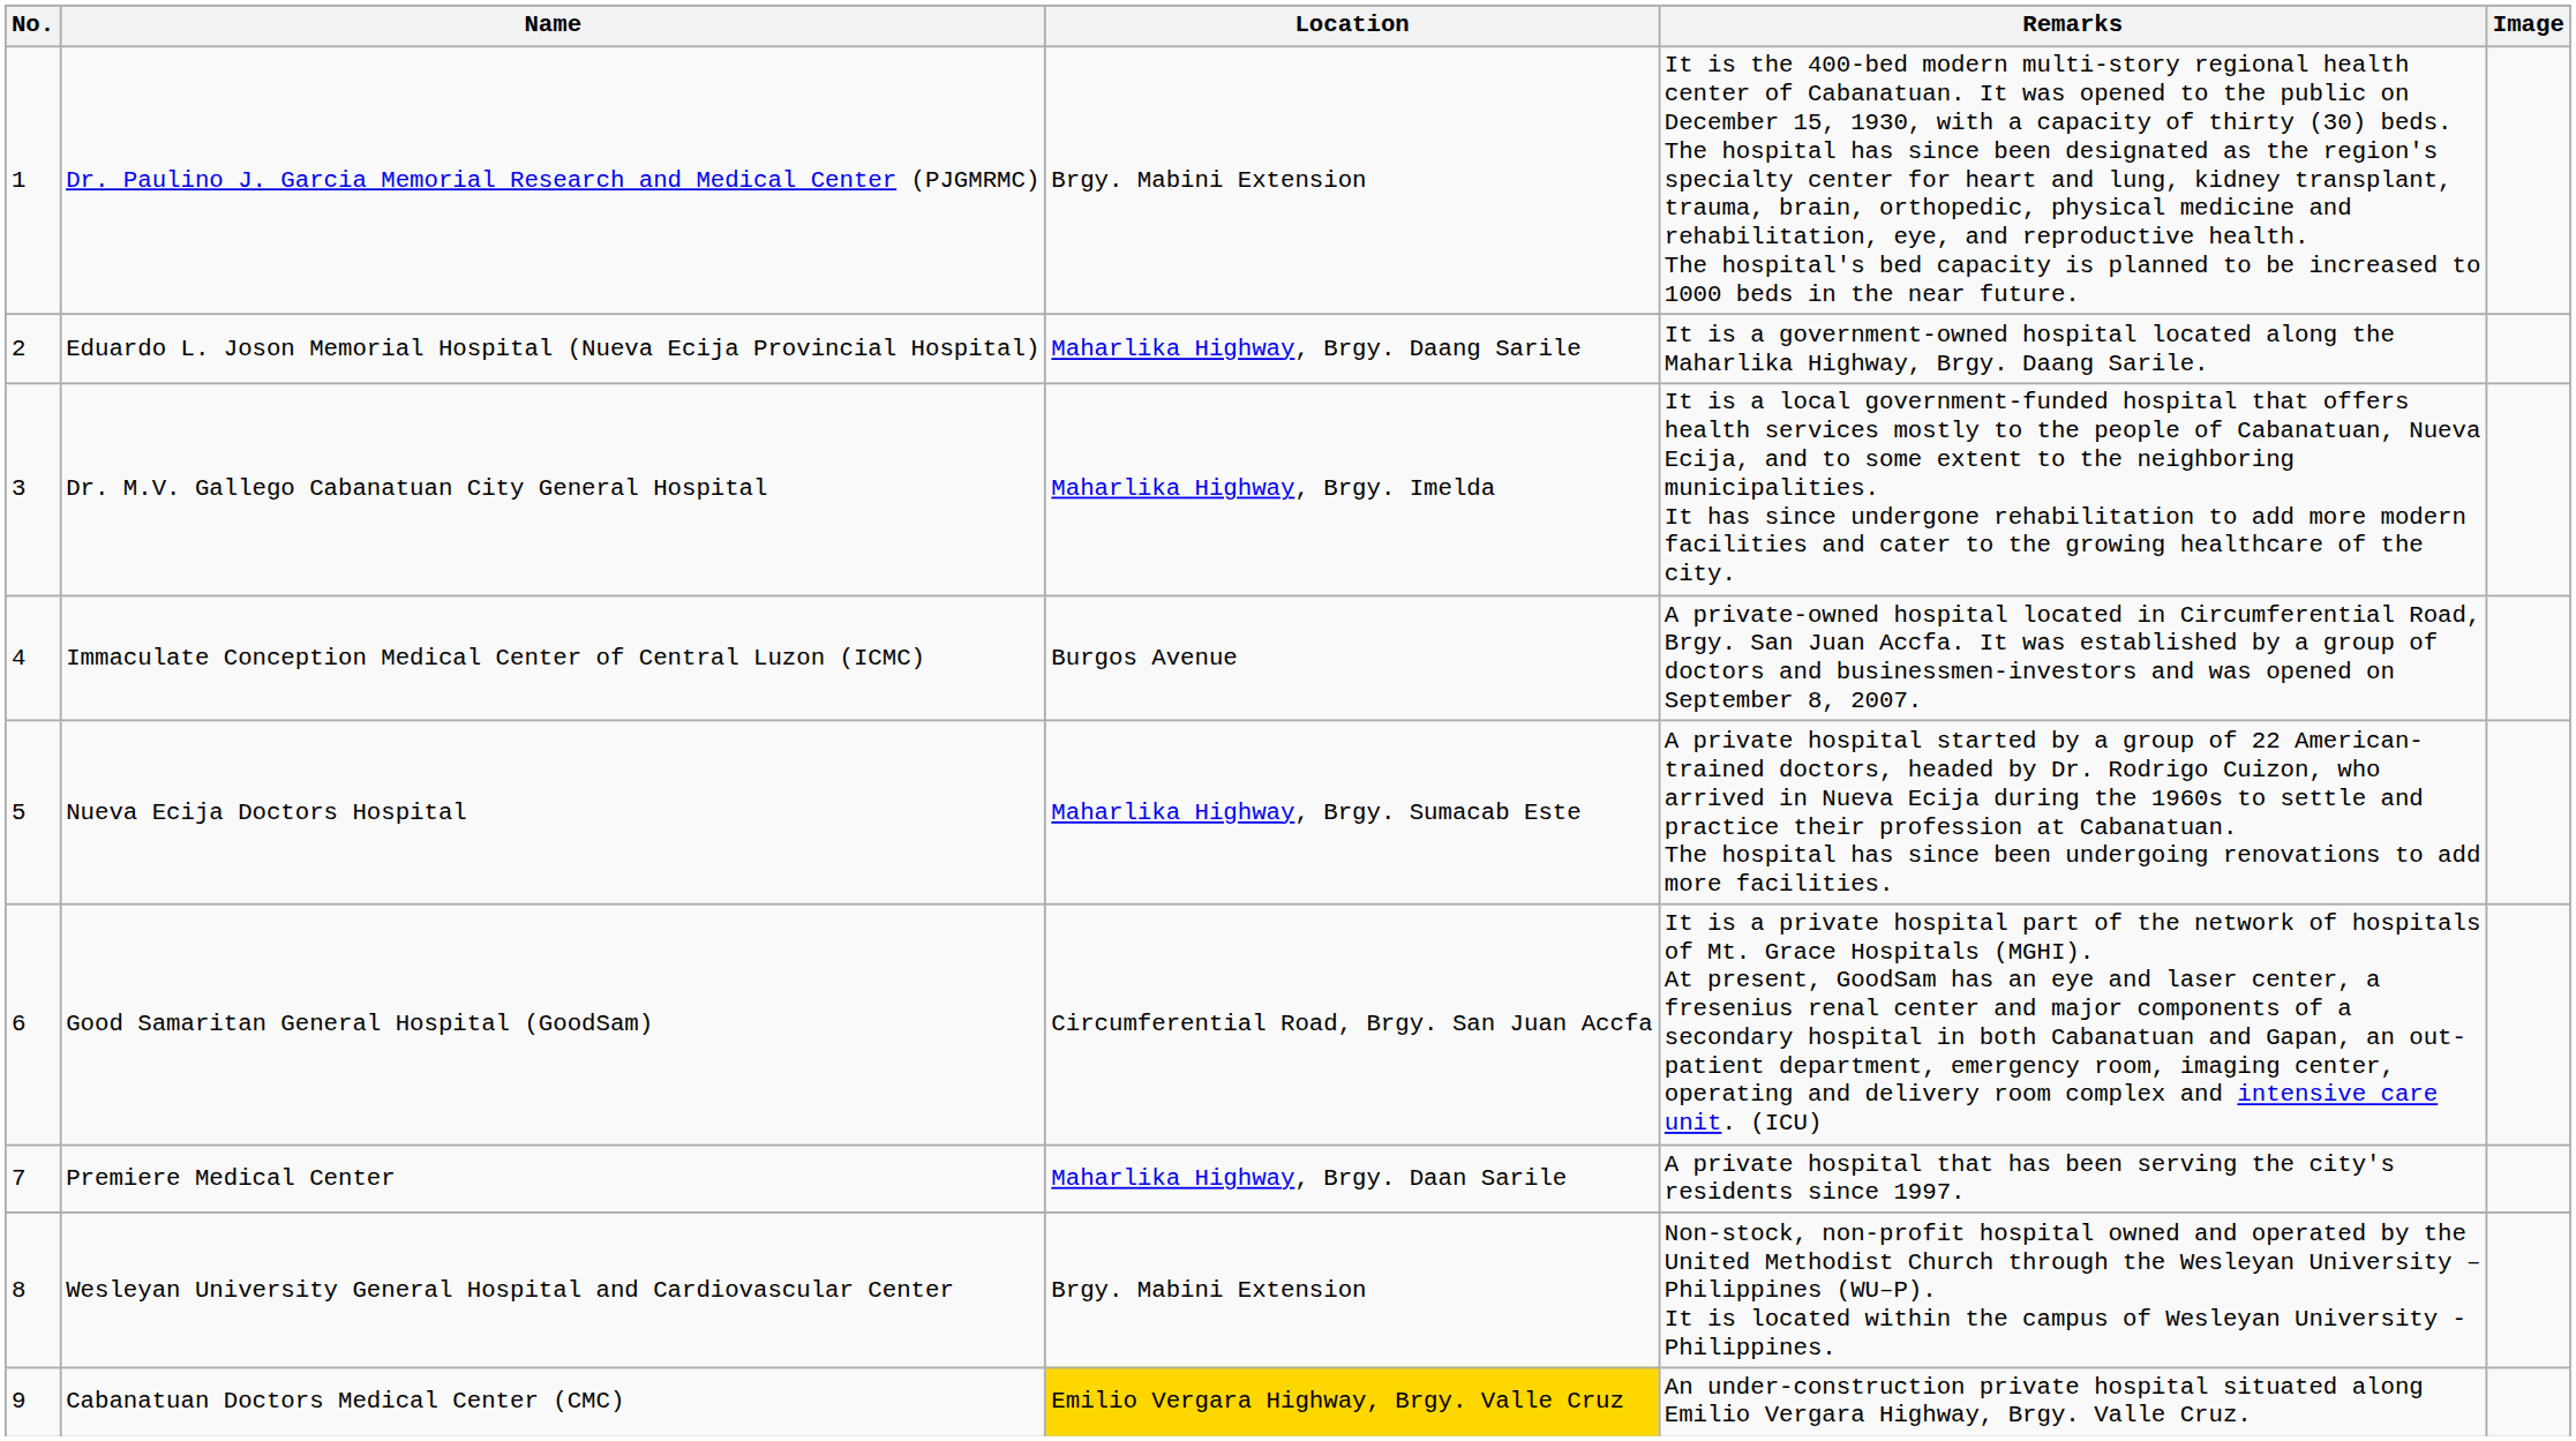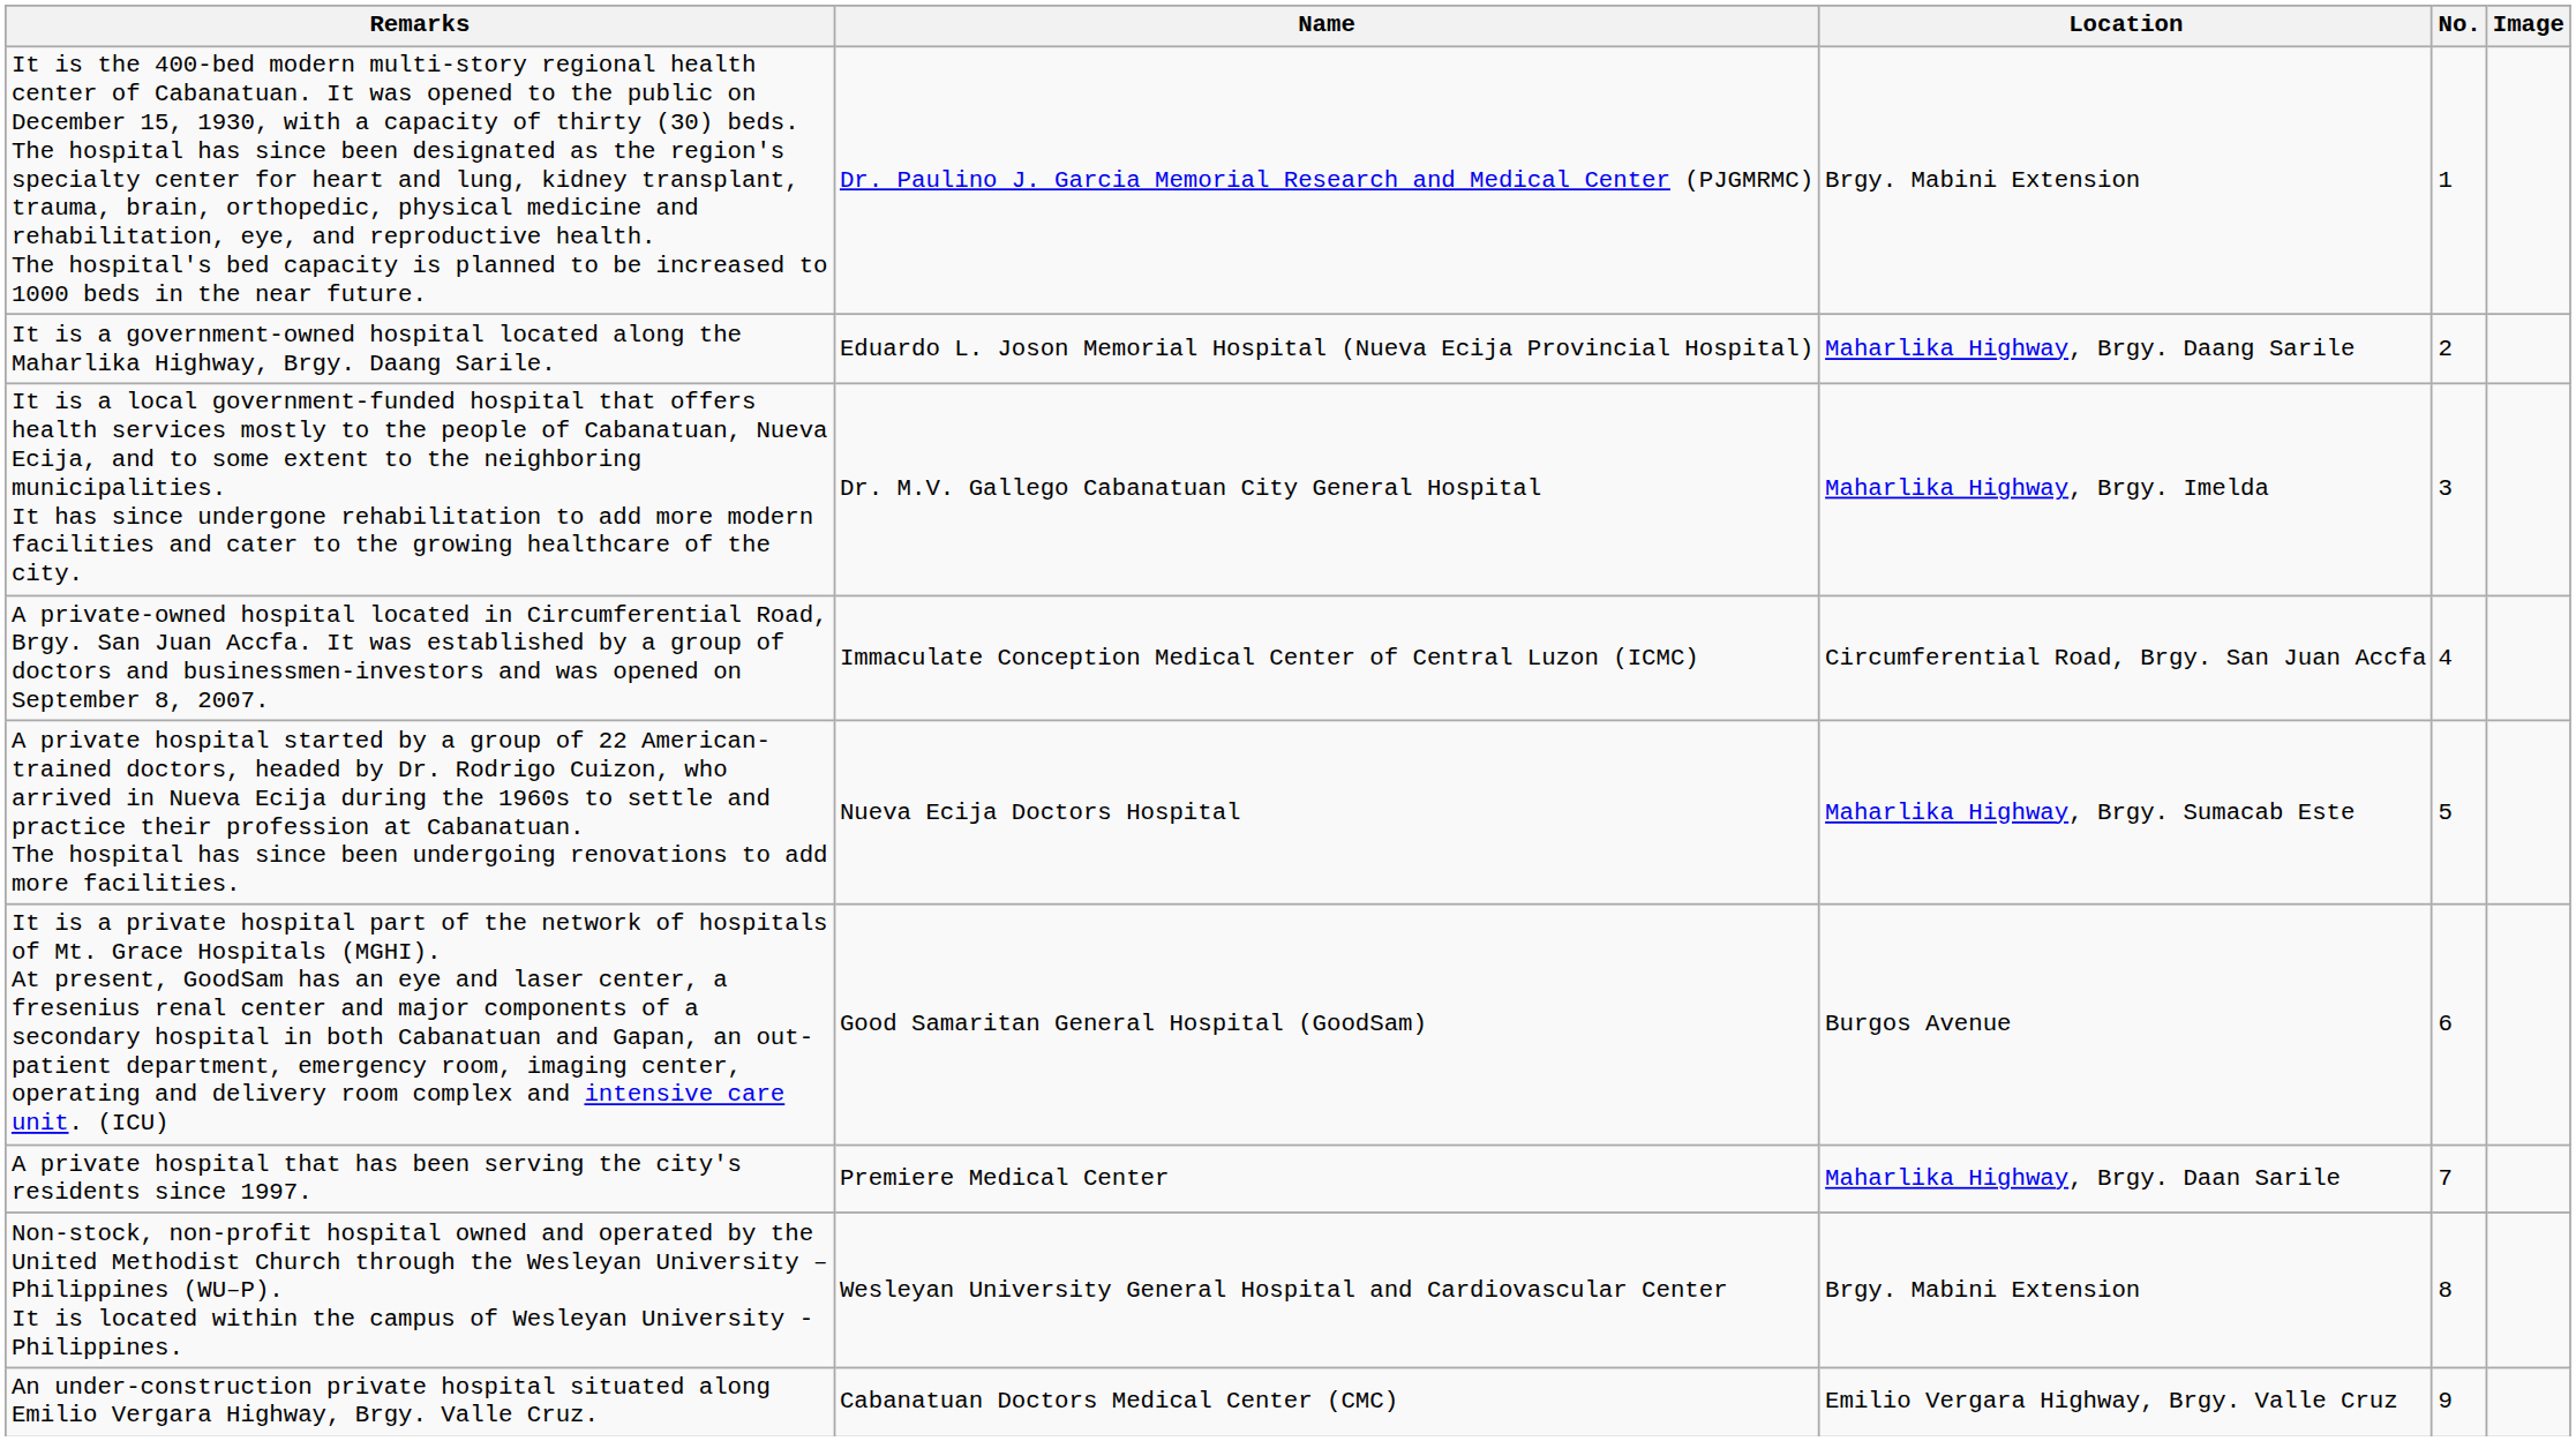 <table class="wikitable sortable" style="font-size:90%;">
 <tr>
-<th>No.</th>
+<th style="width:300pt;">Remarks</th>
 <th>Name</th>
 <th class="unsortable">Location</th>
-<th style="width:300pt;">Remarks</th>
+<th>No.</th>
 <th>Image</th>
 </tr>
 <tr>
-<td>1</td>
+<td>It is the 400-bed modern multi-story regional health center of Cabanatuan. It was opened to the public on December 15, 1930, with a capacity of thirty (30) beds. The hospital has since been designated as the region's specialty center for heart and lung, kidney transplant, trauma, brain, orthopedic, physical medicine and rehabilitation, eye, and reproductive health.<br>The hospital's bed capacity is planned to be increased to 1000 beds in the near future.</td>
 <td><a href='#'>Dr. Paulino J. Garcia Memorial Research and Medical Center</a> (PJGMRMC)</td>
 <td>Brgy. Mabini Extension</td>
-<td>It is the 400-bed modern multi-story regional health center of Cabanatuan. It was opened to the public on December 15, 1930, with a capacity of thirty (30) beds. The hospital has since been designated as the region's specialty center for heart and lung, kidney transplant, trauma, brain, orthopedic, physical medicine and rehabilitation, eye, and reproductive health.<br>The hospital's bed capacity is planned to be increased to 1000 beds in the near future.</td>
+<td>1</td>
 <td></td>
 </tr>
 <tr>
-<td>2</td>
+<td>It is a government-owned hospital located along the Maharlika Highway, Brgy. Daang Sarile.</td>
 <td>Eduardo L. Joson Memorial Hospital (Nueva Ecija Provincial Hospital)</td>
 <td><a href='#'>Maharlika Highway</a>, Brgy. Daang Sarile</td>
-<td>It is a government-owned hospital located along the Maharlika Highway, Brgy. Daang Sarile.</td>
+<td>2</td>
 <td></td>
 </tr>
 <tr>
-<td>3</td>
+<td>It is a local government-funded hospital that offers health services mostly to the people of Cabanatuan, Nueva Ecija, and to some extent to the neighboring municipalities.<br>It has since undergone rehabilitation to add more modern facilities and cater to the growing healthcare of the city.</td>
 <td>Dr. M.V. Gallego Cabanatuan City General Hospital</td>
 <td><a href='#'>Maharlika Highway</a>, Brgy. Imelda</td>
-<td>It is a local government-funded hospital that offers health services mostly to the people of Cabanatuan, Nueva Ecija, and to some extent to the neighboring municipalities.<br>It has since undergone rehabilitation to add more modern facilities and cater to the growing healthcare of the city.</td>
+<td>3</td>
 <td></td>
 </tr>
 <tr>
+<td>A private-owned hospital located in Circumferential Road, Brgy. San Juan Accfa. It was established by a group of doctors and businessmen-investors and was opened on September 8, 2007.</td>
+<td>Immaculate Conception Medical Center of Central Luzon (ICMC)</td>
+<td>Circumferential Road, Brgy. San Juan Accfa</td>
 <td>4</td>
-<td>Immaculate Conception Medical Center of Central Luzon (ICMC)</td>
-<td>Burgos Avenue</td>
-<td>A private-owned hospital located in Circumferential Road, Brgy. San Juan Accfa. It was established by a group of doctors and businessmen-investors and was opened on September 8, 2007.</td>
 <td></td>
 </tr>
 <tr>
-<td>5</td>
+<td>A private hospital started by a group of 22 American-trained doctors, headed by Dr. Rodrigo Cuizon, who arrived in Nueva Ecija during the 1960s to settle and practice their profession at Cabanatuan.<br>The hospital has since been undergoing renovations to add more facilities.</td>
 <td>Nueva Ecija Doctors Hospital</td>
 <td><a href='#'>Maharlika Highway</a>, Brgy. Sumacab Este</td>
-<td>A private hospital started by a group of 22 American-trained doctors, headed by Dr. Rodrigo Cuizon, who arrived in Nueva Ecija during the 1960s to settle and practice their profession at Cabanatuan.<br>The hospital has since been undergoing renovations to add more facilities.</td>
+<td>5</td>
 <td></td>
 </tr>
 <tr>
+<td>It is a private hospital part of the network of hospitals of Mt. Grace Hospitals (MGHI).<br>At present, GoodSam has an eye and laser center, a fresenius renal center and major components of a secondary hospital in both Cabanatuan and Gapan, an out-patient department, emergency room, imaging center, operating and delivery room complex and <a href='#'>intensive care unit</a>. (ICU)</td>
+<td>Good Samaritan General Hospital (GoodSam)</td>
+<td>Burgos Avenue</td>
 <td>6</td>
-<td>Good Samaritan General Hospital (GoodSam)</td>
-<td>Circumferential Road, Brgy. San Juan Accfa</td>
-<td>It is a private hospital part of the network of hospitals of Mt. Grace Hospitals (MGHI).<br>At present, GoodSam has an eye and laser center, a fresenius renal center and major components of a secondary hospital in both Cabanatuan and Gapan, an out-patient department, emergency room, imaging center, operating and delivery room complex and <a href='#'>intensive care unit</a>. (ICU)</td>
 <td></td>
 </tr>
 <tr>
-<td>7</td>
+<td>A private hospital that has been serving the city's residents since 1997.</td>
 <td>Premiere Medical Center</td>
 <td><a href='#'>Maharlika Highway</a>, Brgy. Daan Sarile</td>
-<td>A private hospital that has been serving the city's residents since 1997.</td>
+<td>7</td>
 <td></td>
 </tr>
 <tr>
-<td>8</td>
+<td>Non-stock, non-profit hospital owned and operated by the United Methodist Church through the Wesleyan University – Philippines (WU–P).<br>It is located within the campus of Wesleyan University - Philippines.</td>
 <td>Wesleyan University General Hospital and Cardiovascular Center</td>
 <td>Brgy. Mabini Extension</td>
-<td>Non-stock, non-profit hospital owned and operated by the United Methodist Church through the Wesleyan University – Philippines (WU–P).<br>It is located within the campus of Wesleyan University - Philippines.</td>
+<td>8</td>
 <td></td>
 </tr>
 <tr>
+<td>An under-construction private hospital situated along Emilio Vergara Highway, Brgy. Valle Cruz.</td>
+<td>Cabanatuan Doctors Medical Center (CMC)</td>
+<td>Emilio Vergara Highway, Brgy. Valle Cruz</td>
 <td>9</td>
-<td>Cabanatuan Doctors Medical Center (CMC)</td>
-<td style="background: gold;">Emilio Vergara Highway, Brgy. Valle Cruz</td>
-<td>An under-construction private hospital situated along Emilio Vergara Highway, Brgy. Valle Cruz.</td>
 <td></td>
 </tr>
 </table>
